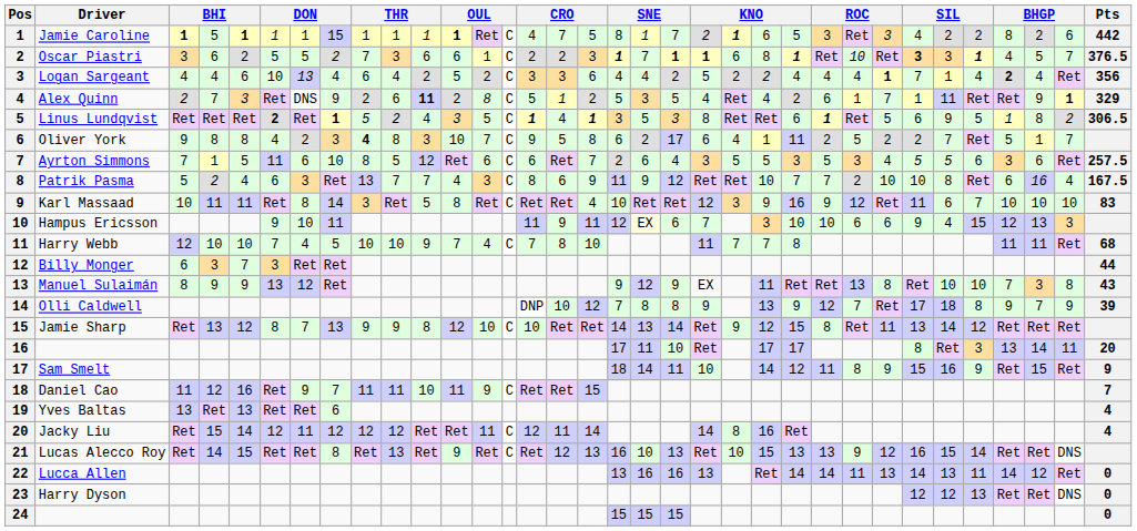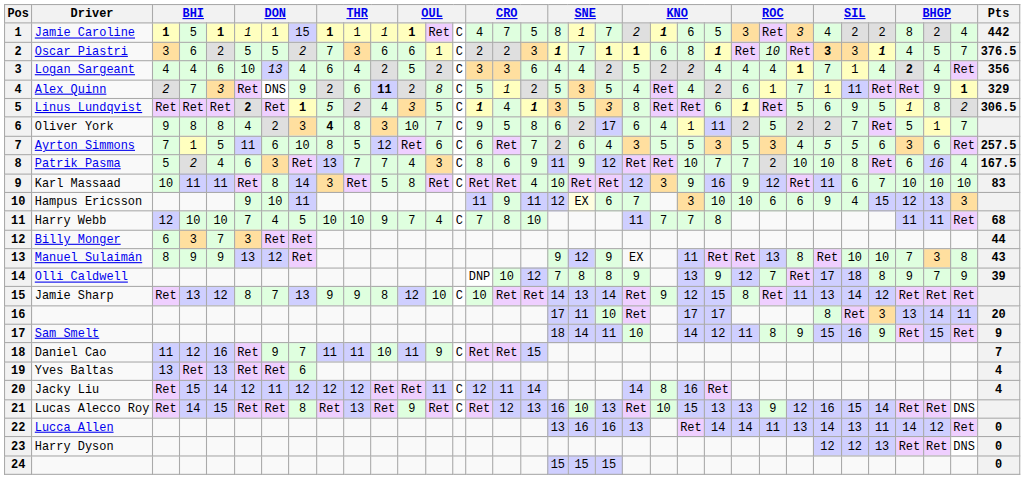 <table class="wikitable" style="font-size: 85%; text-align:center">
 <tr>
 <th>Pos</th>
 <th>Driver</th>
 <th colspan=3><a href='#'>BHI</a></th>
 <th colspan=3><a href='#'>DON</a></th>
 <th colspan=3><a href='#'>THR</a></th>
 <th colspan=3><a href='#'>OUL</a>  </th>
 <th colspan=3><a href='#'>CRO</a></th>
 <th colspan=3><a href='#'>SNE</a></th>
 <th colspan=4><a href='#'>KNO</a> </th>
 <th colspan=3><a href='#'>ROC</a></th>
 <th colspan=3><a href='#'>SIL</a></th>
 <th colspan=3><a href='#'>BHGP</a></th>
 <th>Pts</th>
 </tr>
 <tr>
 <th>1</th>
 <td style="text-align:left"> <a href='#'>Jamie Caroline</a></td>
 <td style="background:#ffffbf"><strong>1</strong></td>
 <td style="background:#dfffdf">5</td>
 <td style="background:#ffffbf"><strong>1</strong></td>
 <td style="background:#ffffbf"><em>1</em></td>
 <td style="background:#ffffbf">1</td>
 <td style="background:#cfcfff">15</td>
-<td style="background:#ffffbf">1</td>
+<td style="background:#ffffbf"><strong>1</strong></td>
 <td style="background:#ffffbf">1</td>
 <td style="background:#ffffbf"><em>1</em></td>
 <td style="background:#ffffbf"><strong>1</strong></td>
 <td style="background:#efcfff">Ret</td>
 <td style="background:#ffffff">C</td>
 <td style="background:#dfffdf">4</td>
 <td style="background:#dfffdf">7</td>
 <td style="background:#dfffdf">5</td>
 <td style="background:#dfffdf">8</td>
 <td style="background:#ffffbf"><em>1</em></td>
 <td style="background:#dfffdf">7</td>
 <td style="background:#dfdfdf"><em>2</em></td>
 <td style="background:#ffffbf"><strong><em>1</em></strong></td>
 <td style="background:#dfffdf">6</td>
 <td style="background:#dfffdf">5</td>
 <td style="background:#ffdf9f">3</td>
 <td style="background:#efcfff">Ret</td>
 <td style="background:#ffdf9f"><em>3</em></td>
 <td style="background:#dfffdf">4</td>
 <td style="background:#dfdfdf">2</td>
 <td style="background:#dfdfdf">2</td>
 <td style="background:#dfffdf">8</td>
 <td style="background:#dfdfdf">2</td>
-<td style="background:#dfffdf">6</td>
+<td style="background:#dfffdf">4</td>
 <th>442</th>
 </tr>
 <tr>
 <th>2</th>
 <td style="text-align:left"> <a href='#'>Oscar Piastri</a></td>
 <td style="background:#ffdf9f">3</td>
 <td style="background:#dfffdf">6</td>
 <td style="background:#dfdfdf">2</td>
 <td style="background:#dfffdf">5</td>
 <td style="background:#dfffdf">5</td>
 <td style="background:#dfdfdf"><em>2</em></td>
 <td style="background:#dfffdf">7</td>
 <td style="background:#ffdf9f">3</td>
 <td style="background:#dfffdf">6</td>
 <td style="background:#dfffdf">6</td>
 <td style="background:#ffffbf">1</td>
 <td style="background:#ffffff">C</td>
 <td style="background:#dfdfdf">2</td>
 <td style="background:#dfdfdf">2</td>
 <td style="background:#ffdf9f">3</td>
 <td style="background:#ffffbf"><strong><em>1</em></strong></td>
 <td style="background:#dfffdf">7</td>
 <td style="background:#ffffbf"><strong>1</strong></td>
 <td style="background:#ffffbf"><strong>1</strong></td>
 <td style="background:#dfffdf">6</td>
 <td style="background:#dfffdf">8</td>
 <td style="background:#ffffbf"><strong><em>1</em></strong></td>
 <td style="background:#efcfff">Ret</td>
 <td style="background:#dfffdf"><em>10</em></td>
 <td style="background:#efcfff">Ret</td>
 <td style="background:#ffdf9f"><strong>3</strong></td>
 <td style="background:#ffdf9f">3</td>
 <td style="background:#ffffbf"><strong><em>1</em></strong></td>
 <td style="background:#dfffdf">4</td>
 <td style="background:#dfffdf">5</td>
 <td style="background:#dfffdf">7</td>
 <th>376.5</th>
 </tr>
 <tr>
 <th>3</th>
 <td style="text-align:left"> <a href='#'>Logan Sargeant</a></td>
 <td style="background:#dfffdf">4</td>
 <td style="background:#dfffdf">4</td>
 <td style="background:#dfffdf">6</td>
 <td style="background:#dfffdf">10</td>
 <td style="background:#cfcfff"><em>13</em></td>
 <td style="background:#dfffdf">4</td>
 <td style="background:#dfffdf">6</td>
 <td style="background:#dfffdf">4</td>
 <td style="background:#dfdfdf">2</td>
 <td style="background:#dfffdf">5</td>
 <td style="background:#dfdfdf">2</td>
 <td style="background:#ffffff">C</td>
 <td style="background:#ffdf9f">3</td>
 <td style="background:#ffdf9f">3</td>
 <td style="background:#dfffdf">6</td>
 <td style="background:#dfffdf">4</td>
 <td style="background:#dfffdf">4</td>
 <td style="background:#dfdfdf">2</td>
 <td style="background:#dfffdf">5</td>
 <td style="background:#dfdfdf">2</td>
 <td style="background:#dfdfdf"><em>2</em></td>
 <td style="background:#dfffdf">4</td>
 <td style="background:#dfffdf">4</td>
 <td style="background:#dfffdf">4</td>
 <td style="background:#ffffbf"><strong>1</strong></td>
 <td style="background:#dfffdf">7</td>
 <td style="background:#ffffbf">1</td>
 <td style="background:#dfffdf">4</td>
 <td style="background:#dfdfdf"><strong>2</strong></td>
 <td style="background:#dfffdf">4</td>
 <td style="background:#efcfff">Ret</td>
 <th>356</th>
 </tr>
 <tr>
 <th>4</th>
 <td style="text-align:left"> <a href='#'>Alex Quinn</a></td>
 <td style="background:#dfdfdf"><em>2</em></td>
 <td style="background:#dfffdf">7</td>
 <td style="background:#ffdf9f"><em>3</em></td>
 <td style="background:#efcfff">Ret</td>
 <td style="background:#ffffff">DNS</td>
 <td style="background:#dfffdf">9</td>
 <td style="background:#dfdfdf">2</td>
 <td style="background:#dfffdf">6</td>
 <td style="background:#cfcfff"><strong>11</strong></td>
 <td style="background:#dfdfdf">2</td>
 <td style="background:#dfffdf"><em>8</em></td>
 <td style="background:#ffffff">C</td>
 <td style="background:#dfffdf">5</td>
 <td style="background:#ffffbf"><em>1</em></td>
 <td style="background:#dfdfdf">2</td>
 <td style="background:#dfffdf">5</td>
 <td style="background:#ffdf9f">3</td>
 <td style="background:#dfffdf">5</td>
 <td style="background:#dfffdf">4</td>
 <td style="background:#efcfff">Ret</td>
 <td style="background:#dfffdf">4</td>
 <td style="background:#dfdfdf">2</td>
 <td style="background:#dfffdf">6</td>
 <td style="background:#ffffbf">1</td>
 <td style="background:#dfffdf">7</td>
 <td style="background:#ffffbf">1</td>
 <td style="background:#cfcfff">11</td>
 <td style="background:#efcfff">Ret</td>
 <td style="background:#efcfff">Ret</td>
 <td style="background:#dfffdf">9</td>
 <td style="background:#ffffbf"><strong>1</strong></td>
 <th>329</th>
 </tr>
 <tr>
 <th>5</th>
 <td style="text-align:left"> <a href='#'>Linus Lundqvist</a></td>
 <td style="background:#efcfff">Ret</td>
 <td style="background:#efcfff">Ret</td>
 <td style="background:#efcfff">Ret</td>
 <td style="background:#dfdfdf"><strong>2</strong></td>
 <td style="background:#efcfff">Ret</td>
 <td style="background:#ffffbf"><strong>1</strong></td>
 <td style="background:#dfffdf"><em>5</em></td>
 <td style="background:#dfdfdf"><em>2</em></td>
 <td style="background:#dfffdf">4</td>
 <td style="background:#ffdf9f"><em>3</em></td>
 <td style="background:#dfffdf">5</td>
 <td style="background:#ffffff">C</td>
 <td style="background:#ffffbf"><strong><em>1</em></strong></td>
 <td style="background:#dfffdf">4</td>
 <td style="background:#ffffbf"><strong><em>1</em></strong></td>
 <td style="background:#ffdf9f">3</td>
 <td style="background:#dfffdf">5</td>
 <td style="background:#ffdf9f"><em>3</em></td>
 <td style="background:#dfffdf">8</td>
 <td style="background:#efcfff">Ret</td>
 <td style="background:#efcfff">Ret</td>
 <td style="background:#dfffdf">6</td>
 <td style="background:#ffffbf"><strong><em>1</em></strong></td>
 <td style="background:#efcfff">Ret</td>
 <td style="background:#dfffdf">5</td>
 <td style="background:#dfffdf">6</td>
 <td style="background:#dfffdf">9</td>
 <td style="background:#dfffdf">5</td>
 <td style="background:#ffffbf"><em>1</em></td>
 <td style="background:#dfffdf">8</td>
 <td style="background:#dfdfdf"><em>2</em></td>
 <th>306.5</th>
 </tr>
 <tr>
 <th>6</th>
 <td style="text-align:left"> Oliver York</td>
 <td style="background:#dfffdf">9</td>
 <td style="background:#dfffdf">8</td>
 <td style="background:#dfffdf">8</td>
 <td style="background:#dfffdf">4</td>
 <td style="background:#dfdfdf">2</td>
 <td style="background:#ffdf9f">3</td>
 <td style="background:#dfffdf"><strong>4</strong></td>
 <td style="background:#dfffdf">8</td>
 <td style="background:#ffdf9f">3</td>
 <td style="background:#dfffdf">10</td>
 <td style="background:#dfffdf">7</td>
 <td style="background:#ffffff">C</td>
 <td style="background:#dfffdf">9</td>
 <td style="background:#dfffdf">5</td>
 <td style="background:#dfffdf">8</td>
 <td style="background:#dfffdf">6</td>
 <td style="background:#dfdfdf">2</td>
 <td style="background:#cfcfff">17</td>
 <td style="background:#dfffdf">6</td>
 <td style="background:#dfffdf">4</td>
 <td style="background:#ffffbf">1</td>
 <td style="background:#cfcfff">11</td>
 <td style="background:#dfdfdf">2</td>
 <td style="background:#dfffdf">5</td>
 <td style="background:#dfdfdf">2</td>
 <td style="background:#dfdfdf">2</td>
 <td style="background:#dfffdf">7</td>
 <td style="background:#efcfff">Ret</td>
 <td style="background:#dfffdf">5</td>
 <td style="background:#ffffbf">1</td>
 <td style="background:#dfffdf">7</td>
 <th></th>
 </tr>
 <tr>
 <th>7</th>
 <td style="text-align:left"> <a href='#'>Ayrton Simmons</a></td>
 <td style="background:#dfffdf">7</td>
 <td style="background:#ffffbf">1</td>
 <td style="background:#dfffdf">5</td>
 <td style="background:#cfcfff">11</td>
 <td style="background:#dfffdf">6</td>
 <td style="background:#dfffdf">10</td>
 <td style="background:#dfffdf">8</td>
 <td style="background:#dfffdf">5</td>
 <td style="background:#cfcfff">12</td>
 <td style="background:#efcfff">Ret</td>
 <td style="background:#dfffdf">6</td>
 <td style="background:#ffffff">C</td>
 <td style="background:#dfffdf">6</td>
 <td style="background:#efcfff">Ret</td>
 <td style="background:#dfffdf">7</td>
 <td style="background:#dfdfdf">2</td>
 <td style="background:#dfffdf">6</td>
 <td style="background:#dfffdf">4</td>
 <td style="background:#ffdf9f">3</td>
 <td style="background:#dfffdf">5</td>
 <td style="background:#dfffdf">5</td>
 <td style="background:#ffdf9f">3</td>
 <td style="background:#dfffdf">5</td>
 <td style="background:#ffdf9f">3</td>
 <td style="background:#dfffdf">4</td>
 <td style="background:#dfffdf"><em>5</em></td>
 <td style="background:#dfffdf"><em>5</em></td>
 <td style="background:#dfffdf">6</td>
 <td style="background:#ffdf9f">3</td>
 <td style="background:#dfffdf">6</td>
 <td style="background:#efcfff">Ret</td>
 <th>257.5</th>
 </tr>
 <tr>
 <th>8</th>
 <td style="text-align:left"> <a href='#'>Patrik Pasma</a></td>
 <td style="background:#dfffdf">5</td>
 <td style="background:#dfdfdf"><em>2</em></td>
 <td style="background:#dfffdf">4</td>
 <td style="background:#dfffdf">6</td>
 <td style="background:#ffdf9f">3</td>
 <td style="background:#efcfff">Ret</td>
 <td style="background:#cfcfff">13</td>
 <td style="background:#dfffdf">7</td>
 <td style="background:#dfffdf">7</td>
 <td style="background:#dfffdf">4</td>
 <td style="background:#ffdf9f">3</td>
 <td style="background:#ffffff">C</td>
 <td style="background:#dfffdf">8</td>
 <td style="background:#dfffdf">6</td>
 <td style="background:#dfffdf">9</td>
 <td style="background:#cfcfff">11</td>
 <td style="background:#dfffdf">9</td>
 <td style="background:#cfcfff">12</td>
 <td style="background:#efcfff">Ret</td>
 <td style="background:#efcfff">Ret</td>
 <td style="background:#dfffdf">10</td>
 <td style="background:#dfffdf">7</td>
 <td style="background:#dfffdf">7</td>
 <td style="background:#dfdfdf">2</td>
 <td style="background:#dfffdf">10</td>
 <td style="background:#dfffdf">10</td>
 <td style="background:#dfffdf">8</td>
 <td style="background:#efcfff">Ret</td>
 <td style="background:#dfffdf">6</td>
 <td style="background:#cfcfff"><em>16</em></td>
 <td style="background:#dfffdf">4</td>
 <th>167.5</th>
 </tr>
 <tr>
 <th>9</th>
 <td style="text-align:left"> Karl Massaad</td>
 <td style="background:#dfffdf">10</td>
 <td style="background:#cfcfff">11</td>
 <td style="background:#cfcfff">11</td>
 <td style="background:#efcfff">Ret</td>
 <td style="background:#dfffdf">8</td>
 <td style="background:#cfcfff">14</td>
 <td style="background:#ffdf9f">3</td>
 <td style="background:#efcfff">Ret</td>
 <td style="background:#dfffdf">5</td>
 <td style="background:#dfffdf">8</td>
 <td style="background:#efcfff">Ret</td>
 <td style="background:#ffffff">C</td>
 <td style="background:#efcfff">Ret</td>
 <td style="background:#efcfff">Ret</td>
 <td style="background:#dfffdf">4</td>
 <td style="background:#dfffdf">10</td>
 <td style="background:#efcfff">Ret</td>
 <td style="background:#efcfff">Ret</td>
 <td style="background:#cfcfff">12</td>
 <td style="background:#ffdf9f">3</td>
 <td style="background:#dfffdf">9</td>
 <td style="background:#cfcfff">16</td>
 <td style="background:#dfffdf">9</td>
 <td style="background:#cfcfff">12</td>
 <td style="background:#efcfff">Ret</td>
 <td style="background:#cfcfff">11</td>
 <td style="background:#dfffdf">6</td>
 <td style="background:#dfffdf">7</td>
 <td style="background:#dfffdf">10</td>
 <td style="background:#dfffdf">10</td>
 <td style="background:#dfffdf">10</td>
 <th>83</th>
 </tr>
 <tr>
 <th>10</th>
 <td style="text-align:left"> Hampus Ericsson</td>
 <td></td>
 <td></td>
 <td></td>
 <td style="background:#dfffdf">9</td>
 <td style="background:#dfffdf">10</td>
 <td style="background:#cfcfff">11</td>
 <td></td>
 <td></td>
 <td></td>
 <td></td>
 <td></td>
 <td></td>
 <td style="background:#cfcfff">11</td>
 <td style="background:#dfffdf">9</td>
 <td style="background:#cfcfff">11</td>
 <td style="background:#cfcfff">12</td>
 <td style="background: lightyellow;">EX</td>
 <td style="background:#dfffdf">6</td>
 <td style="background:#dfffdf">7</td>
 <td></td>
 <td style="background:#ffdf9f">3</td>
 <td style="background:#dfffdf">10</td>
 <td style="background:#dfffdf">10</td>
 <td style="background:#dfffdf">6</td>
 <td style="background:#dfffdf">6</td>
 <td style="background:#dfffdf">9</td>
 <td style="background:#dfffdf">4</td>
 <td style="background:#cfcfff">15</td>
 <td style="background:#cfcfff">12</td>
 <td style="background:#cfcfff">13</td>
 <td style="background:#ffdf9f">3</td>
 <th></th>
 </tr>
 <tr>
 <th>11</th>
 <td style="text-align:left"> Harry Webb</td>
 <td style="background:#cfcfff">12</td>
 <td style="background:#dfffdf">10</td>
 <td style="background:#dfffdf">10</td>
 <td style="background:#dfffdf">7</td>
 <td style="background:#dfffdf">4</td>
 <td style="background:#dfffdf">5</td>
 <td style="background:#dfffdf">10</td>
 <td style="background:#dfffdf">10</td>
 <td style="background:#dfffdf">9</td>
 <td style="background:#dfffdf">7</td>
 <td style="background:#dfffdf">4</td>
 <td style="background:#ffffff">C</td>
 <td style="background:#dfffdf">7</td>
 <td style="background:#dfffdf">8</td>
 <td style="background:#dfffdf">10</td>
 <td></td>
 <td></td>
 <td></td>
 <td style="background:#cfcfff">11</td>
 <td style="background:#dfffdf">7</td>
 <td style="background:#dfffdf">7</td>
 <td style="background:#dfffdf">8</td>
 <td></td>
 <td></td>
 <td></td>
 <td></td>
 <td></td>
 <td></td>
 <td style="background:#cfcfff">11</td>
 <td style="background:#cfcfff">11</td>
 <td style="background:#efcfff">Ret</td>
 <th>68</th>
 </tr>
 <tr>
 <th>12</th>
 <td style="text-align:left"> <a href='#'>Billy Monger</a></td>
 <td style="background:#dfffdf">6</td>
 <td style="background:#ffdf9f">3</td>
 <td style="background:#dfffdf">7</td>
 <td style="background:#ffdf9f">3</td>
 <td style="background:#efcfff">Ret</td>
 <td style="background:#efcfff">Ret</td>
 <td></td>
 <td></td>
 <td></td>
 <td></td>
 <td></td>
 <td></td>
 <td></td>
 <td></td>
 <td></td>
 <td></td>
 <td></td>
 <td></td>
 <td></td>
 <td></td>
 <td></td>
 <td></td>
 <td></td>
 <td></td>
 <td></td>
 <td></td>
 <td></td>
 <td></td>
 <td></td>
 <td></td>
 <td></td>
 <th>44</th>
 </tr>
 <tr>
 <th>13</th>
 <td style="text-align:left"> <a href='#'>Manuel Sulaimán</a></td>
 <td style="background:#dfffdf">8</td>
 <td style="background:#dfffdf">9</td>
 <td style="background:#dfffdf">9</td>
 <td style="background:#cfcfff">13</td>
 <td style="background:#cfcfff">12</td>
 <td style="background:#efcfff">Ret</td>
 <td></td>
 <td></td>
 <td></td>
 <td></td>
 <td></td>
 <td></td>
 <td></td>
 <td></td>
 <td></td>
 <td style="background:#dfffdf">9</td>
 <td style="background:#cfcfff">12</td>
 <td style="background:#dfffdf">9</td>
 <td>EX</td>
 <td></td>
 <td style="background:#cfcfff">11</td>
 <td style="background:#efcfff">Ret</td>
 <td style="background:#efcfff">Ret</td>
 <td style="background:#cfcfff">13</td>
 <td style="background:#dfffdf">8</td>
 <td style="background:#efcfff">Ret</td>
 <td style="background:#dfffdf">10</td>
 <td style="background:#dfffdf">10</td>
 <td style="background:#dfffdf">7</td>
 <td style="background:#ffdf9f">3</td>
 <td style="background:#dfffdf">8</td>
 <th>43</th>
 </tr>
 <tr>
 <th>14</th>
 <td style="text-align:left"> <a href='#'>Olli Caldwell</a></td>
 <td></td>
 <td></td>
 <td></td>
 <td></td>
 <td></td>
 <td></td>
 <td></td>
 <td></td>
 <td></td>
 <td></td>
 <td></td>
 <td></td>
 <td style="background:#ffffff">DNP</td>
 <td style="background:#dfffdf">10</td>
 <td style="background:#cfcfff">12</td>
 <td style="background:#dfffdf">7</td>
 <td style="background:#dfffdf">8</td>
 <td style="background:#dfffdf">8</td>
 <td style="background:#dfffdf">9</td>
 <td></td>
 <td style="background:#cfcfff">13</td>
 <td style="background:#dfffdf">9</td>
 <td style="background:#cfcfff">12</td>
 <td style="background:#dfffdf">7</td>
 <td style="background:#efcfff">Ret</td>
 <td style="background:#cfcfff">17</td>
 <td style="background:#cfcfff">18</td>
 <td style="background:#dfffdf">8</td>
 <td style="background:#dfffdf">9</td>
 <td style="background:#dfffdf">7</td>
 <td style="background:#dfffdf">9</td>
 <th>39</th>
 </tr>
 <tr>
 <th>15</th>
 <td style="text-align:left"> Jamie Sharp</td>
 <td style="background:#efcfff">Ret</td>
 <td style="background:#cfcfff">13</td>
 <td style="background:#cfcfff">12</td>
 <td style="background:#dfffdf">8</td>
 <td style="background:#dfffdf">7</td>
 <td style="background:#cfcfff">13</td>
 <td style="background:#dfffdf">9</td>
 <td style="background:#dfffdf">9</td>
 <td style="background:#dfffdf">8</td>
 <td style="background:#cfcfff">12</td>
 <td style="background:#dfffdf">10</td>
 <td style="background:#ffffff">C</td>
 <td style="background:#dfffdf">10</td>
 <td style="background:#efcfff">Ret</td>
 <td style="background:#efcfff">Ret</td>
 <td style="background:#cfcfff">14</td>
 <td style="background:#cfcfff">13</td>
 <td style="background:#cfcfff">14</td>
 <td style="background:#efcfff">Ret</td>
 <td style="background:#dfffdf">9</td>
 <td style="background:#cfcfff">12</td>
 <td style="background:#cfcfff">15</td>
 <td style="background:#dfffdf">8</td>
 <td style="background:#efcfff">Ret</td>
 <td style="background:#cfcfff">11</td>
 <td style="background:#cfcfff">13</td>
 <td style="background:#cfcfff">14</td>
 <td style="background:#cfcfff">12</td>
 <td style="background:#efcfff">Ret</td>
 <td style="background:#efcfff">Ret</td>
 <td style="background:#efcfff">Ret</td>
 <th></th>
 </tr>
 <tr>
 <th>16</th>
 <td style="text-align:left"></td>
 <td></td>
 <td></td>
 <td></td>
 <td></td>
 <td></td>
 <td></td>
 <td></td>
 <td></td>
 <td></td>
 <td></td>
 <td></td>
 <td></td>
 <td></td>
 <td></td>
 <td></td>
 <td style="background:#cfcfff">17</td>
 <td style="background:#cfcfff">11</td>
 <td style="background:#dfffdf">10</td>
 <td style="background:#efcfff">Ret</td>
 <td></td>
 <td style="background:#cfcfff">17</td>
 <td style="background:#cfcfff">17</td>
 <td></td>
 <td></td>
 <td></td>
 <td style="background:#dfffdf">8</td>
 <td style="background:#efcfff">Ret</td>
 <td style="background:#ffdf9f">3</td>
 <td style="background:#cfcfff">13</td>
 <td style="background:#cfcfff">14</td>
 <td style="background:#cfcfff">11</td>
 <th>20</th>
 </tr>
 <tr>
 <th>17</th>
 <td style="text-align:left"> <a href='#'>Sam Smelt</a></td>
 <td></td>
 <td></td>
 <td></td>
 <td></td>
 <td></td>
 <td></td>
 <td></td>
 <td></td>
 <td></td>
 <td></td>
 <td></td>
 <td></td>
 <td></td>
 <td></td>
 <td></td>
 <td style="background:#cfcfff">18</td>
 <td style="background:#cfcfff">14</td>
 <td style="background:#cfcfff">11</td>
 <td style="background:#dfffdf">10</td>
 <td></td>
 <td style="background:#cfcfff">14</td>
 <td style="background:#cfcfff">12</td>
 <td style="background:#cfcfff">11</td>
 <td style="background:#dfffdf">8</td>
 <td style="background:#dfffdf">9</td>
 <td style="background:#cfcfff">15</td>
 <td style="background:#cfcfff">16</td>
 <td style="background:#dfffdf">9</td>
 <td style="background:#efcfff">Ret</td>
 <td style="background:#cfcfff">15</td>
 <td style="background:#efcfff">Ret</td>
 <th>9</th>
 </tr>
 <tr>
 <th>18</th>
 <td style="text-align:left"> Daniel Cao</td>
 <td style="background:#cfcfff">11</td>
 <td style="background:#cfcfff">12</td>
 <td style="background:#cfcfff">16</td>
 <td style="background:#efcfff">Ret</td>
 <td style="background:#dfffdf">9</td>
 <td style="background:#dfffdf">7</td>
 <td style="background:#cfcfff">11</td>
 <td style="background:#cfcfff">11</td>
 <td style="background:#dfffdf">10</td>
 <td style="background:#cfcfff">11</td>
 <td style="background:#dfffdf">9</td>
 <td style="background:#ffffff">C</td>
 <td style="background:#efcfff">Ret</td>
 <td style="background:#efcfff">Ret</td>
 <td style="background:#cfcfff">15</td>
 <td></td>
 <td></td>
 <td></td>
 <td></td>
 <td></td>
 <td></td>
 <td></td>
 <td></td>
 <td></td>
 <td></td>
 <td></td>
 <td></td>
 <td></td>
 <td></td>
 <td></td>
 <td></td>
 <th>7</th>
 </tr>
 <tr>
 <th>19</th>
 <td style="text-align:left"> Yves Baltas</td>
 <td style="background:#cfcfff">13</td>
 <td style="background:#efcfff">Ret</td>
 <td style="background:#cfcfff">13</td>
 <td style="background:#efcfff">Ret</td>
 <td style="background:#efcfff">Ret</td>
 <td style="background:#dfffdf">6</td>
 <td></td>
 <td></td>
 <td></td>
 <td></td>
 <td></td>
 <td></td>
 <td></td>
 <td></td>
 <td></td>
 <td></td>
 <td></td>
 <td></td>
 <td></td>
 <td></td>
 <td></td>
 <td></td>
 <td></td>
 <td></td>
 <td></td>
 <td></td>
 <td></td>
 <td></td>
 <td></td>
 <td></td>
 <td></td>
 <th>4</th>
 </tr>
 <tr>
 <th>20</th>
 <td style="text-align:left"> Jacky Liu</td>
 <td style="background:#efcfff">Ret</td>
 <td style="background:#cfcfff">15</td>
 <td style="background:#cfcfff">14</td>
 <td style="background:#cfcfff">12</td>
 <td style="background:#cfcfff">11</td>
 <td style="background:#cfcfff">12</td>
 <td style="background:#cfcfff">12</td>
 <td style="background:#cfcfff">12</td>
 <td style="background:#efcfff">Ret</td>
 <td style="background:#efcfff">Ret</td>
 <td style="background:#cfcfff">11</td>
 <td style="background:#ffffff">C</td>
 <td style="background:#cfcfff">12</td>
 <td style="background:#cfcfff">11</td>
 <td style="background:#cfcfff">14</td>
 <td></td>
 <td></td>
 <td></td>
 <td style="background:#cfcfff">14</td>
 <td style="background:#dfffdf">8</td>
 <td style="background:#cfcfff">16</td>
 <td style="background:#efcfff">Ret</td>
 <td></td>
 <td></td>
 <td></td>
 <td></td>
 <td></td>
 <td></td>
 <td></td>
 <td></td>
 <td></td>
 <th>4</th>
 </tr>
 <tr>
 <th>21</th>
 <td style="text-align:left"> Lucas Alecco Roy</td>
 <td style="background:#efcfff">Ret</td>
 <td style="background:#cfcfff">14</td>
 <td style="background:#cfcfff">15</td>
 <td style="background:#efcfff">Ret</td>
 <td style="background:#efcfff">Ret</td>
 <td style="background:#dfffdf">8</td>
 <td style="background:#efcfff">Ret</td>
 <td style="background:#cfcfff">13</td>
 <td style="background:#efcfff">Ret</td>
 <td style="background:#dfffdf">9</td>
 <td style="background:#efcfff">Ret</td>
 <td style="background:#ffffff">C</td>
 <td style="background:#efcfff">Ret</td>
 <td style="background:#cfcfff">12</td>
 <td style="background:#cfcfff">13</td>
 <td style="background:#cfcfff">16</td>
 <td style="background:#dfffdf">10</td>
 <td style="background:#cfcfff">13</td>
 <td style="background:#efcfff">Ret</td>
 <td style="background:#dfffdf">10</td>
 <td style="background:#cfcfff">15</td>
 <td style="background:#cfcfff">13</td>
 <td style="background:#cfcfff">13</td>
 <td style="background:#dfffdf">9</td>
 <td style="background:#cfcfff">12</td>
 <td style="background:#cfcfff">16</td>
 <td style="background:#cfcfff">15</td>
 <td style="background:#cfcfff">14</td>
 <td style="background:#efcfff">Ret</td>
 <td style="background:#efcfff">Ret</td>
 <td style="background:#ffffff">DNS</td>
 <th></th>
 </tr>
 <tr>
 <th>22</th>
 <td style="text-align:left"> <a href='#'>Lucca Allen</a></td>
 <td></td>
 <td></td>
 <td></td>
 <td></td>
 <td></td>
 <td></td>
 <td></td>
 <td></td>
 <td></td>
 <td></td>
 <td></td>
 <td></td>
 <td></td>
 <td></td>
 <td></td>
 <td style="background:#cfcfff">13</td>
 <td style="background:#cfcfff">16</td>
 <td style="background:#cfcfff">16</td>
 <td style="background:#cfcfff">13</td>
 <td></td>
 <td style="background:#efcfff">Ret</td>
 <td style="background:#cfcfff">14</td>
 <td style="background:#cfcfff">14</td>
 <td style="background:#cfcfff">11</td>
 <td style="background:#cfcfff">13</td>
 <td style="background:#cfcfff">14</td>
 <td style="background:#cfcfff">13</td>
 <td style="background:#cfcfff">11</td>
 <td style="background:#cfcfff">14</td>
 <td style="background:#cfcfff">12</td>
 <td style="background:#efcfff">Ret</td>
 <th>0</th>
 </tr>
 <tr>
 <th>23</th>
 <td style="text-align:left"> Harry Dyson</td>
 <td></td>
 <td></td>
 <td></td>
 <td></td>
 <td></td>
 <td></td>
 <td></td>
 <td></td>
 <td></td>
 <td></td>
 <td></td>
 <td></td>
 <td></td>
 <td></td>
 <td></td>
 <td></td>
 <td></td>
 <td></td>
 <td></td>
 <td></td>
 <td></td>
 <td></td>
 <td></td>
 <td></td>
 <td></td>
 <td style="background:#cfcfff">12</td>
 <td style="background:#cfcfff">12</td>
 <td style="background:#cfcfff">13</td>
 <td style="background:#efcfff">Ret</td>
 <td style="background:#efcfff">Ret</td>
 <td style="background:#ffffff">DNS</td>
 <th>0</th>
 </tr>
 <tr>
 <th>24</th>
 <td style="text-align:center"></td>
 <td></td>
 <td></td>
 <td></td>
 <td></td>
 <td></td>
 <td></td>
 <td></td>
 <td></td>
 <td></td>
 <td></td>
 <td></td>
 <td></td>
 <td></td>
 <td></td>
 <td></td>
 <td style="background:#cfcfff">15</td>
 <td style="background:#cfcfff">15</td>
 <td style="background:#cfcfff">15</td>
 <td></td>
 <td></td>
 <td></td>
 <td></td>
 <td></td>
 <td></td>
 <td></td>
 <td></td>
 <td></td>
 <td></td>
 <td></td>
 <td></td>
 <td></td>
 <th>0</th>
 </tr>
 </table>
